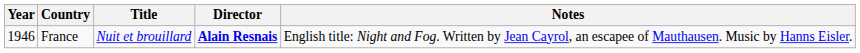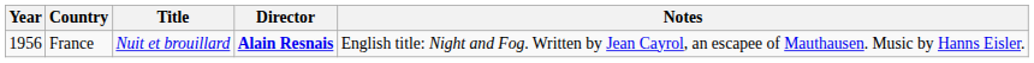 <table class="wikitable">
 <tr>
 <th>Year</th>
 <th>Country</th>
 <th>Title</th>
 <th>Director</th>
 <th>Notes</th>
 </tr>
 <tr>
-<td>1946</td>
+<td>1956</td>
 <td>France</td>
 <td><em><a href='#'>Nuit et brouillard</a></em></td>
 <td><strong><a href='#'>Alain Resnais</a></strong></td>
 <td>English title: <em>Night and Fog</em>. Written by <a href='#'>Jean Cayrol</a>, an escapee of <a href='#'>Mauthausen</a>. Music by <a href='#'>Hanns Eisler</a>.</td>
 </tr>
 </table>
